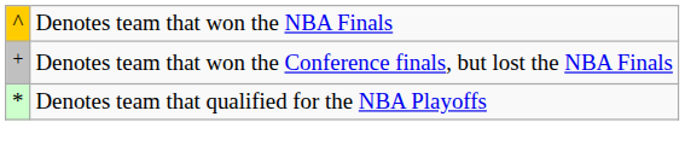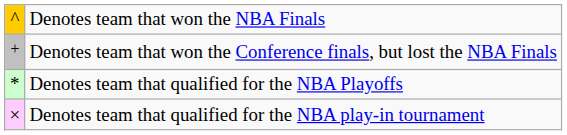 <table class="wikitable">
 <tr>
 <td bgcolor=#FFCC00 align=center width=10px>^</td>
 <td>Denotes team that won the <a href='#'>NBA Finals</a></td>
 </tr>
 <tr>
 <td bgcolor=#C0C0C0 align=center width=10px><sup>+</sup></td>
 <td>Denotes team that won the <a href='#'>Conference finals</a>, but lost the <a href='#'>NBA Finals</a></td>
 </tr>
 <tr>
 <td bgcolor=#CCFFCC align=center width=10px>*</td>
 <td>Denotes team that qualified for the <a href='#'>NBA Playoffs</a></td>
 </tr>
+<tr>
+<td bgcolor=#FFCCFF align=center width=10px>×</td>
+<td>Denotes team that qualified for the <a href='#'>NBA play-in tournament</a></td>
+</tr>
 </table>
